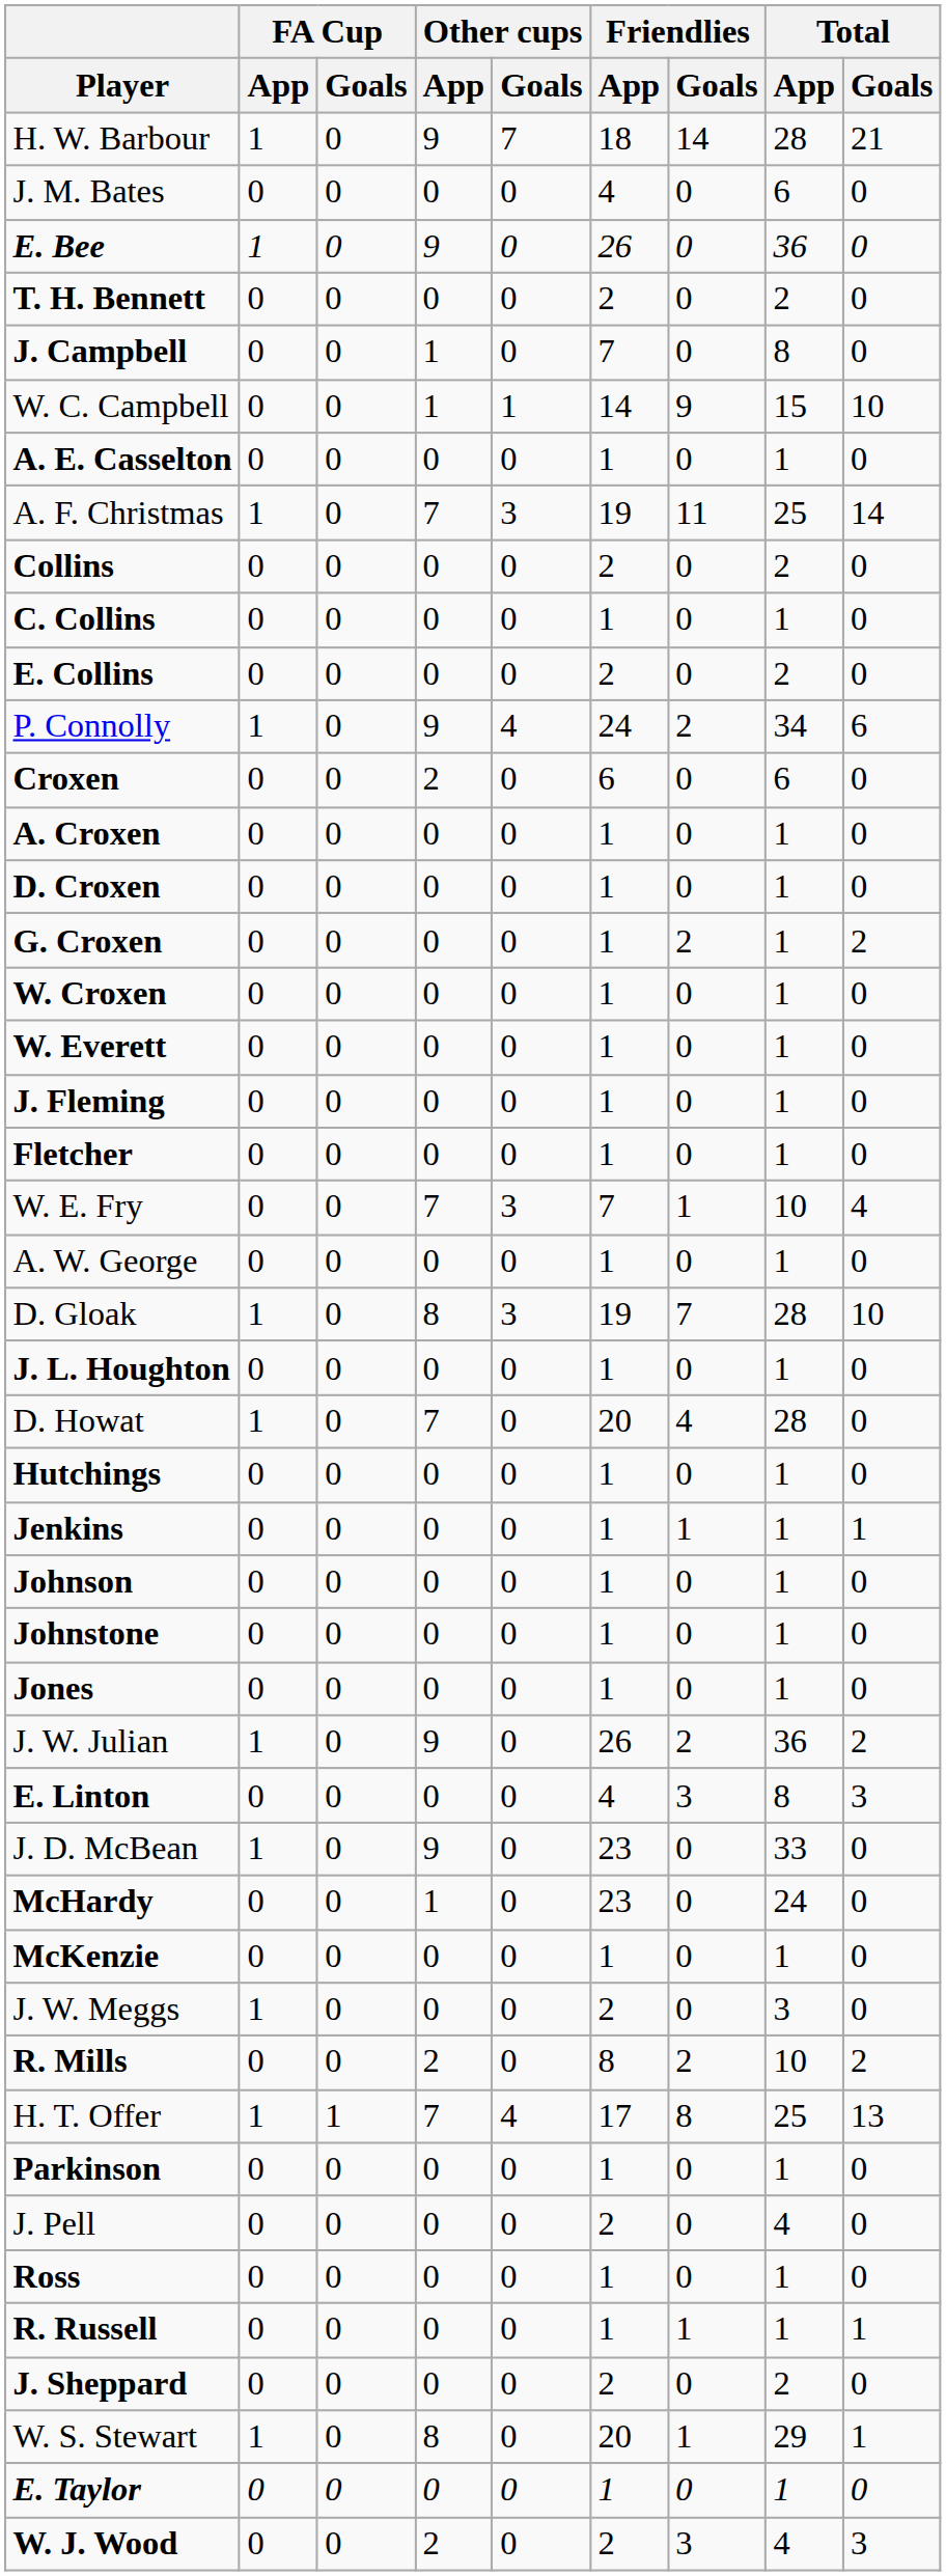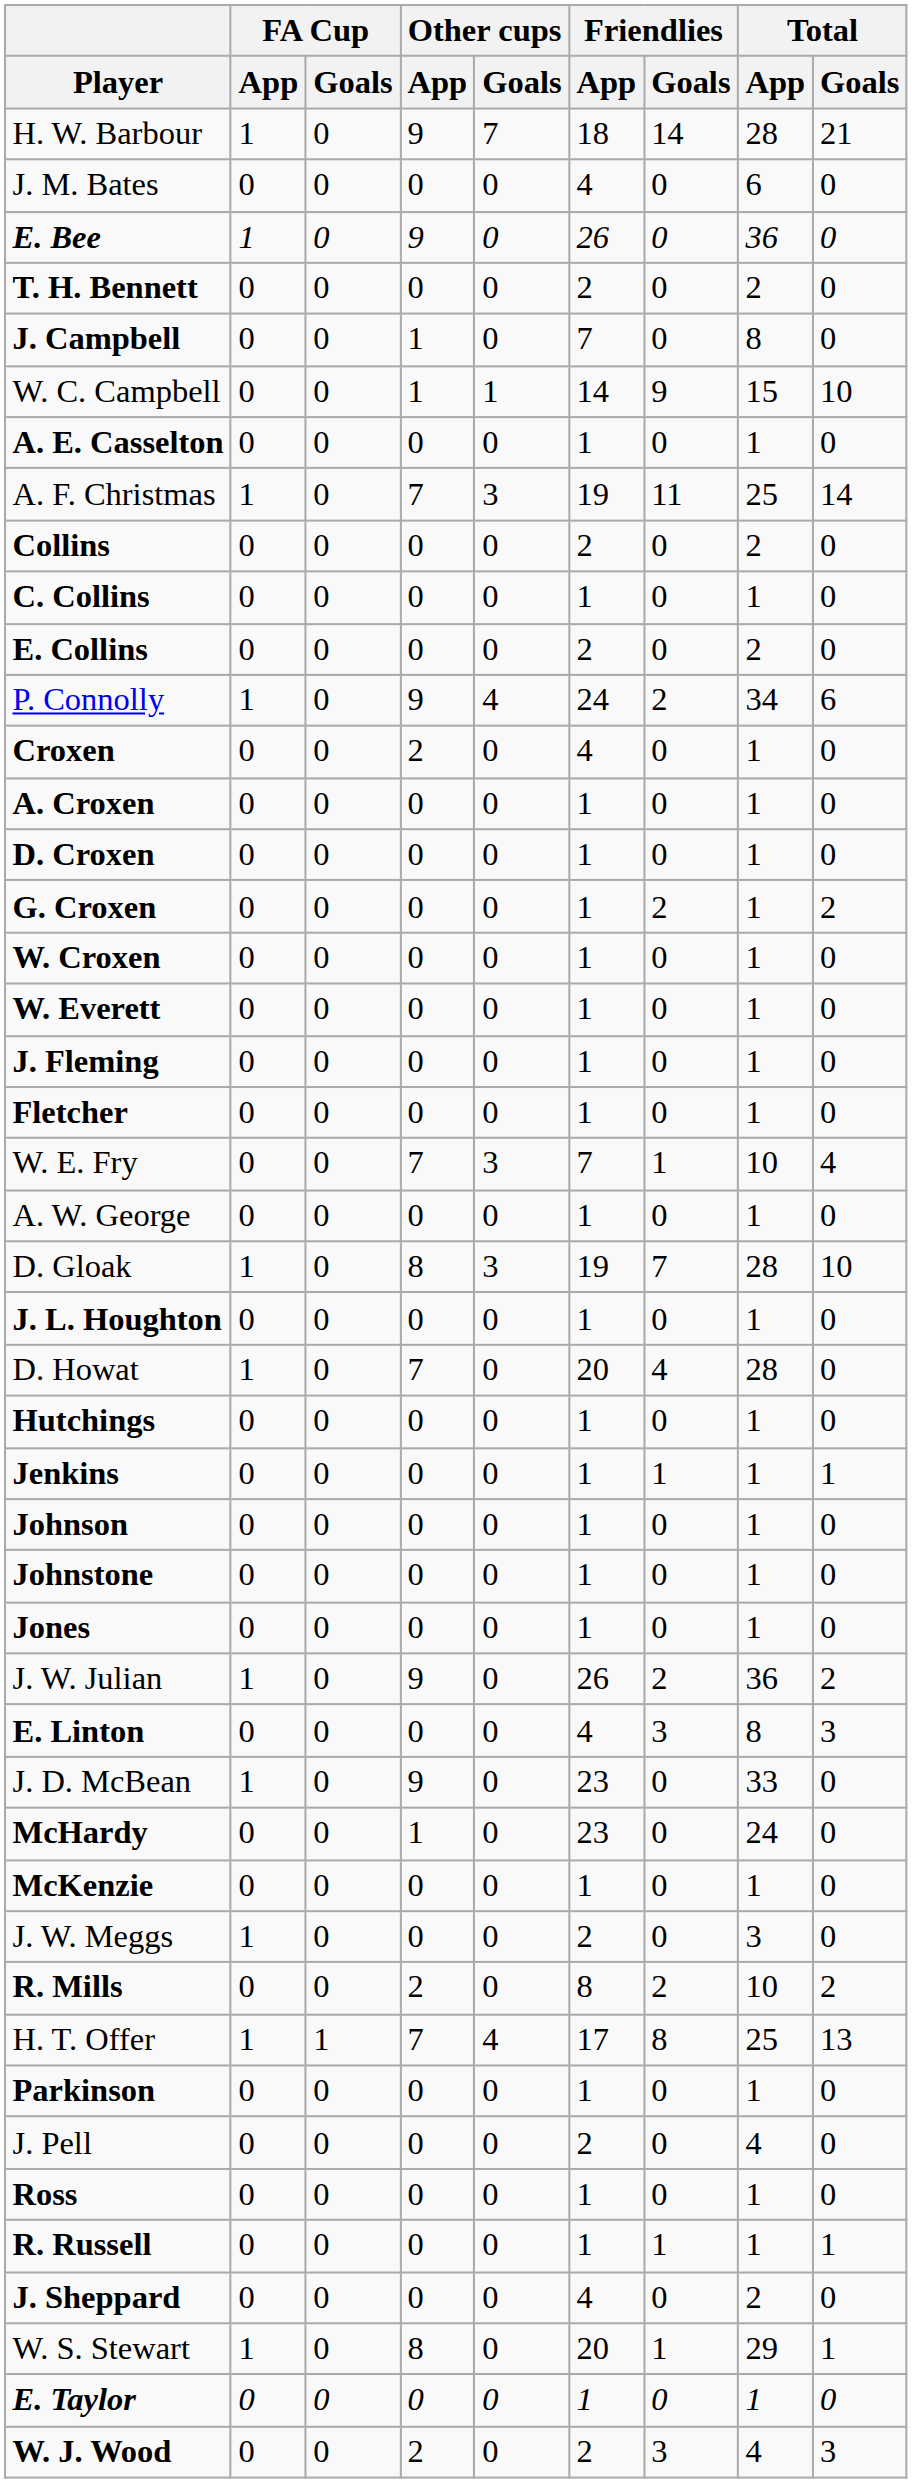 <table class="wikitable sortable">
 <tr>
 <th></th>
 <th colspan="2">FA Cup</th>
 <th colspan="2">Other cups</th>
 <th colspan="2">Friendlies</th>
 <th colspan="2">Total</th>
 </tr>
 <tr>
 <th>Player</th>
 <th>App</th>
 <th>Goals</th>
 <th>App</th>
 <th>Goals</th>
 <th>App</th>
 <th>Goals</th>
 <th>App</th>
 <th>Goals</th>
 </tr>
 <tr>
 <td>H. W. Barbour</td>
 <td>1</td>
 <td>0</td>
 <td>9</td>
 <td>7</td>
 <td>18</td>
 <td>14</td>
 <td>28</td>
 <td>21</td>
 </tr>
 <tr>
 <td>J. M. Bates</td>
 <td>0</td>
 <td>0</td>
 <td>0</td>
 <td>0</td>
 <td>4</td>
 <td>0</td>
 <td>6</td>
 <td>0</td>
 </tr>
 <tr>
 <td><strong><em>E. Bee</em></strong></td>
 <td><em>1</em></td>
 <td><em>0</em></td>
 <td><em>9</em></td>
 <td><em>0</em></td>
 <td><em>26</em></td>
 <td><em>0</em></td>
 <td><em>36</em></td>
 <td><em>0</em></td>
 </tr>
 <tr>
 <td><strong>T. H. Bennett</strong></td>
 <td>0</td>
 <td>0</td>
 <td>0</td>
 <td>0</td>
 <td>2</td>
 <td>0</td>
 <td>2</td>
 <td>0</td>
 </tr>
 <tr>
 <td><strong>J. Campbell</strong></td>
 <td>0</td>
 <td>0</td>
 <td>1</td>
 <td>0</td>
 <td>7</td>
 <td>0</td>
 <td>8</td>
 <td>0</td>
 </tr>
 <tr>
 <td>W. C. Campbell</td>
 <td>0</td>
 <td>0</td>
 <td>1</td>
 <td>1</td>
 <td>14</td>
 <td>9</td>
 <td>15</td>
 <td>10</td>
 </tr>
 <tr>
 <td><strong>A. E. Casselton</strong></td>
 <td>0</td>
 <td>0</td>
 <td>0</td>
 <td>0</td>
 <td>1</td>
 <td>0</td>
 <td>1</td>
 <td>0</td>
 </tr>
 <tr>
 <td>A. F. Christmas</td>
 <td>1</td>
 <td>0</td>
 <td>7</td>
 <td>3</td>
 <td>19</td>
 <td>11</td>
 <td>25</td>
 <td>14</td>
 </tr>
 <tr>
 <td><strong>Collins</strong></td>
 <td>0</td>
 <td>0</td>
 <td>0</td>
 <td>0</td>
 <td>2</td>
 <td>0</td>
 <td>2</td>
 <td>0</td>
 </tr>
 <tr>
 <td><strong>C. Collins</strong></td>
 <td>0</td>
 <td>0</td>
 <td>0</td>
 <td>0</td>
 <td>1</td>
 <td>0</td>
 <td>1</td>
 <td>0</td>
 </tr>
 <tr>
 <td><strong>E. Collins</strong></td>
 <td>0</td>
 <td>0</td>
 <td>0</td>
 <td>0</td>
 <td>2</td>
 <td>0</td>
 <td>2</td>
 <td>0</td>
 </tr>
 <tr>
 <td><a href='#'>P. Connolly</a></td>
 <td>1</td>
 <td>0</td>
 <td>9</td>
 <td>4</td>
 <td>24</td>
 <td>2</td>
 <td>34</td>
 <td>6</td>
 </tr>
 <tr>
 <td><strong>Croxen</strong></td>
 <td>0</td>
 <td>0</td>
 <td>2</td>
 <td>0</td>
-<td>6</td>
+<td>4</td>
 <td>0</td>
-<td>6</td>
+<td>1</td>
 <td>0</td>
 </tr>
 <tr>
 <td><strong>A. Croxen</strong></td>
 <td>0</td>
 <td>0</td>
 <td>0</td>
 <td>0</td>
 <td>1</td>
 <td>0</td>
 <td>1</td>
 <td>0</td>
 </tr>
 <tr>
 <td><strong>D. Croxen</strong></td>
 <td>0</td>
 <td>0</td>
 <td>0</td>
 <td>0</td>
 <td>1</td>
 <td>0</td>
 <td>1</td>
 <td>0</td>
 </tr>
 <tr>
 <td><strong>G. Croxen</strong></td>
 <td>0</td>
 <td>0</td>
 <td>0</td>
 <td>0</td>
 <td>1</td>
 <td>2</td>
 <td>1</td>
 <td>2</td>
 </tr>
 <tr>
 <td><strong>W. Croxen</strong></td>
 <td>0</td>
 <td>0</td>
 <td>0</td>
 <td>0</td>
 <td>1</td>
 <td>0</td>
 <td>1</td>
 <td>0</td>
 </tr>
 <tr>
 <td><strong>W. Everett</strong></td>
 <td>0</td>
 <td>0</td>
 <td>0</td>
 <td>0</td>
 <td>1</td>
 <td>0</td>
 <td>1</td>
 <td>0</td>
 </tr>
 <tr>
 <td><strong>J. Fleming</strong></td>
 <td>0</td>
 <td>0</td>
 <td>0</td>
 <td>0</td>
 <td>1</td>
 <td>0</td>
 <td>1</td>
 <td>0</td>
 </tr>
 <tr>
 <td><strong>Fletcher</strong></td>
 <td>0</td>
 <td>0</td>
 <td>0</td>
 <td>0</td>
 <td>1</td>
 <td>0</td>
 <td>1</td>
 <td>0</td>
 </tr>
 <tr>
 <td>W. E. Fry</td>
 <td>0</td>
 <td>0</td>
 <td>7</td>
 <td>3</td>
 <td>7</td>
 <td>1</td>
 <td>10</td>
 <td>4</td>
 </tr>
 <tr>
 <td>A. W. George</td>
 <td>0</td>
 <td>0</td>
 <td>0</td>
 <td>0</td>
 <td>1</td>
 <td>0</td>
 <td>1</td>
 <td>0</td>
 </tr>
 <tr>
 <td>D. Gloak</td>
 <td>1</td>
 <td>0</td>
 <td>8</td>
 <td>3</td>
 <td>19</td>
 <td>7</td>
 <td>28</td>
 <td>10</td>
 </tr>
 <tr>
 <td><strong>J. L. Houghton</strong></td>
 <td>0</td>
 <td>0</td>
 <td>0</td>
 <td>0</td>
 <td>1</td>
 <td>0</td>
 <td>1</td>
 <td>0</td>
 </tr>
 <tr>
 <td>D. Howat</td>
 <td>1</td>
 <td>0</td>
 <td>7</td>
 <td>0</td>
 <td>20</td>
 <td>4</td>
 <td>28</td>
 <td>0</td>
 </tr>
 <tr>
 <td><strong>Hutchings</strong></td>
 <td>0</td>
 <td>0</td>
 <td>0</td>
 <td>0</td>
 <td>1</td>
 <td>0</td>
 <td>1</td>
 <td>0</td>
 </tr>
 <tr>
 <td><strong>Jenkins</strong></td>
 <td>0</td>
 <td>0</td>
 <td>0</td>
 <td>0</td>
 <td>1</td>
 <td>1</td>
 <td>1</td>
 <td>1</td>
 </tr>
 <tr>
 <td><strong>Johnson</strong></td>
 <td>0</td>
 <td>0</td>
 <td>0</td>
 <td>0</td>
 <td>1</td>
 <td>0</td>
 <td>1</td>
 <td>0</td>
 </tr>
 <tr>
 <td><strong>Johnstone</strong></td>
 <td>0</td>
 <td>0</td>
 <td>0</td>
 <td>0</td>
 <td>1</td>
 <td>0</td>
 <td>1</td>
 <td>0</td>
 </tr>
 <tr>
 <td><strong>Jones</strong></td>
 <td>0</td>
 <td>0</td>
 <td>0</td>
 <td>0</td>
 <td>1</td>
 <td>0</td>
 <td>1</td>
 <td>0</td>
 </tr>
 <tr>
 <td>J. W. Julian</td>
 <td>1</td>
 <td>0</td>
 <td>9</td>
 <td>0</td>
 <td>26</td>
 <td>2</td>
 <td>36</td>
 <td>2</td>
 </tr>
 <tr>
 <td><strong>E. Linton</strong></td>
 <td>0</td>
 <td>0</td>
 <td>0</td>
 <td>0</td>
 <td>4</td>
 <td>3</td>
 <td>8</td>
 <td>3</td>
 </tr>
 <tr>
 <td>J. D. McBean</td>
 <td>1</td>
 <td>0</td>
 <td>9</td>
 <td>0</td>
 <td>23</td>
 <td>0</td>
 <td>33</td>
 <td>0</td>
 </tr>
 <tr>
 <td><strong>McHardy</strong></td>
 <td>0</td>
 <td>0</td>
 <td>1</td>
 <td>0</td>
 <td>23</td>
 <td>0</td>
 <td>24</td>
 <td>0</td>
 </tr>
 <tr>
 <td><strong>McKenzie</strong></td>
 <td>0</td>
 <td>0</td>
 <td>0</td>
 <td>0</td>
 <td>1</td>
 <td>0</td>
 <td>1</td>
 <td>0</td>
 </tr>
 <tr>
 <td>J. W. Meggs</td>
 <td>1</td>
 <td>0</td>
 <td>0</td>
 <td>0</td>
 <td>2</td>
 <td>0</td>
 <td>3</td>
 <td>0</td>
 </tr>
 <tr>
 <td><strong>R. Mills</strong></td>
 <td>0</td>
 <td>0</td>
 <td>2</td>
 <td>0</td>
 <td>8</td>
 <td>2</td>
 <td>10</td>
 <td>2</td>
 </tr>
 <tr>
 <td>H. T. Offer</td>
 <td>1</td>
 <td>1</td>
 <td>7</td>
 <td>4</td>
 <td>17</td>
 <td>8</td>
 <td>25</td>
 <td>13</td>
 </tr>
 <tr>
 <td><strong>Parkinson</strong></td>
 <td>0</td>
 <td>0</td>
 <td>0</td>
 <td>0</td>
 <td>1</td>
 <td>0</td>
 <td>1</td>
 <td>0</td>
 </tr>
 <tr>
 <td>J. Pell</td>
 <td>0</td>
 <td>0</td>
 <td>0</td>
 <td>0</td>
 <td>2</td>
 <td>0</td>
 <td>4</td>
 <td>0</td>
 </tr>
 <tr>
 <td><strong>Ross</strong></td>
 <td>0</td>
 <td>0</td>
 <td>0</td>
 <td>0</td>
 <td>1</td>
 <td>0</td>
 <td>1</td>
 <td>0</td>
 </tr>
 <tr>
 <td><strong>R. Russell</strong></td>
 <td>0</td>
 <td>0</td>
 <td>0</td>
 <td>0</td>
 <td>1</td>
 <td>1</td>
 <td>1</td>
 <td>1</td>
 </tr>
 <tr>
 <td><strong>J. Sheppard</strong></td>
 <td>0</td>
 <td>0</td>
 <td>0</td>
 <td>0</td>
-<td>2</td>
+<td>4</td>
 <td>0</td>
 <td>2</td>
 <td>0</td>
 </tr>
 <tr>
 <td>W. S. Stewart</td>
 <td>1</td>
 <td>0</td>
 <td>8</td>
 <td>0</td>
 <td>20</td>
 <td>1</td>
 <td>29</td>
 <td>1</td>
 </tr>
 <tr>
 <td><strong><em>E. Taylor</em></strong></td>
 <td><em>0</em></td>
 <td><em>0</em></td>
 <td><em>0</em></td>
 <td><em>0</em></td>
 <td><em>1</em></td>
 <td><em>0</em></td>
 <td><em>1</em></td>
 <td><em>0</em></td>
 </tr>
 <tr>
 <td><strong>W. J. Wood</strong></td>
 <td>0</td>
 <td>0</td>
 <td>2</td>
 <td>0</td>
 <td>2</td>
 <td>3</td>
 <td>4</td>
 <td>3</td>
 </tr>
 </table>
